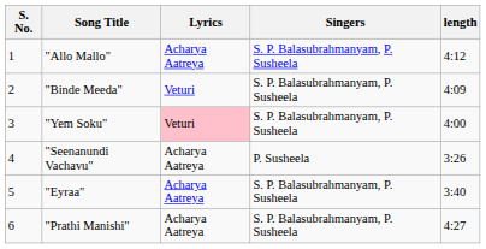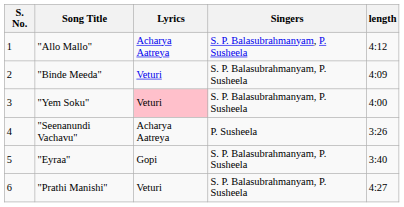 <table class="wikitable">
 <tr>
 <th>S. No.</th>
 <th>Song Title</th>
 <th>Lyrics</th>
 <th>Singers</th>
 <th>length</th>
 </tr>
 <tr>
 <td>1</td>
 <td>"Allo Mallo"</td>
 <td><a href='#'>Acharya Aatreya</a></td>
 <td><a href='#'>S. P. Balasubrahmanyam</a>, <a href='#'>P. Susheela</a></td>
 <td>4:12</td>
 </tr>
 <tr>
 <td>2</td>
 <td>"Binde Meeda"</td>
 <td><a href='#'>Veturi</a></td>
 <td>S. P. Balasubrahmanyam, P. Susheela</td>
 <td>4:09</td>
 </tr>
 <tr>
 <td>3</td>
 <td>"Yem Soku"</td>
 <td style="background: pink;">Veturi</td>
 <td>S. P. Balasubrahmanyam, P. Susheela</td>
 <td>4:00</td>
 </tr>
 <tr>
 <td>4</td>
 <td>"Seenanundi Vachavu"</td>
 <td>Acharya Aatreya</td>
 <td>P. Susheela</td>
 <td>3:26</td>
 </tr>
 <tr>
 <td>5</td>
 <td>"Eyraa"</td>
-<td><a href='#'>Acharya Aatreya</a></td>
+<td>Gopi</td>
 <td>S. P. Balasubrahmanyam, P. Susheela</td>
 <td>3:40</td>
 </tr>
 <tr>
 <td>6</td>
 <td>"Prathi Manishi"</td>
-<td>Acharya Aatreya</td>
+<td>Veturi</td>
 <td>S. P. Balasubrahmanyam, P. Susheela</td>
 <td>4:27</td>
 </tr>
 </table>
